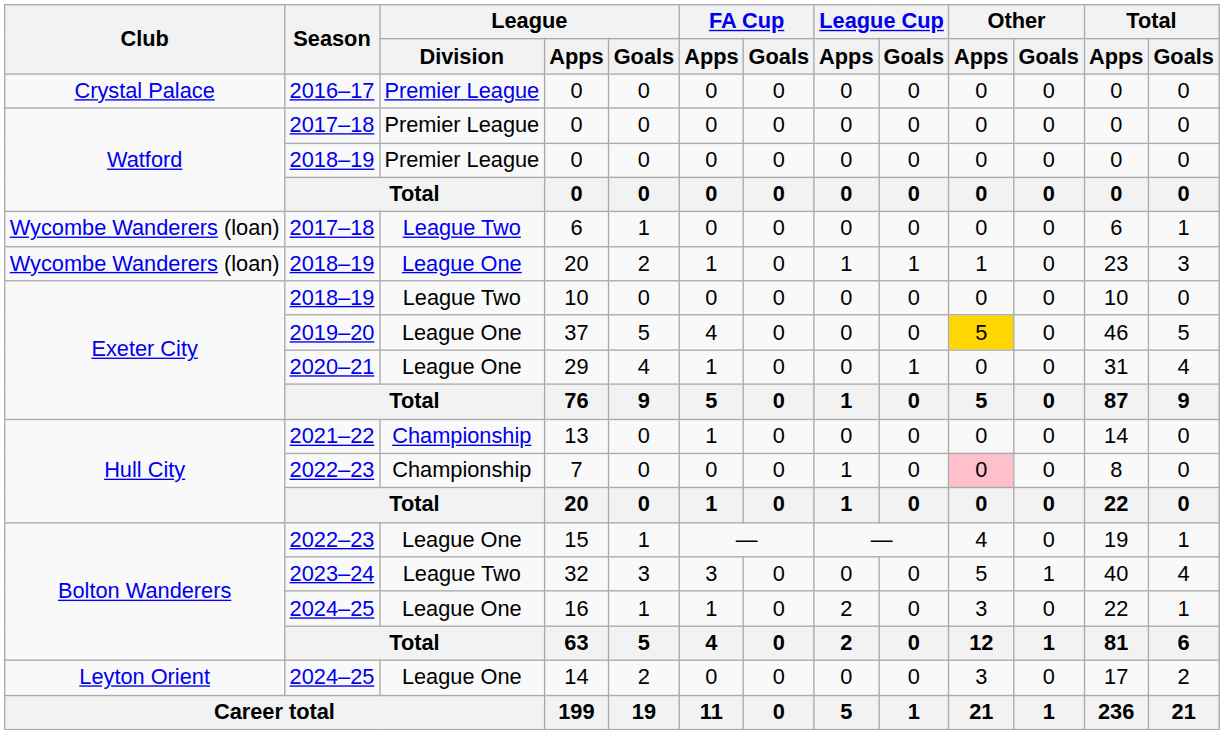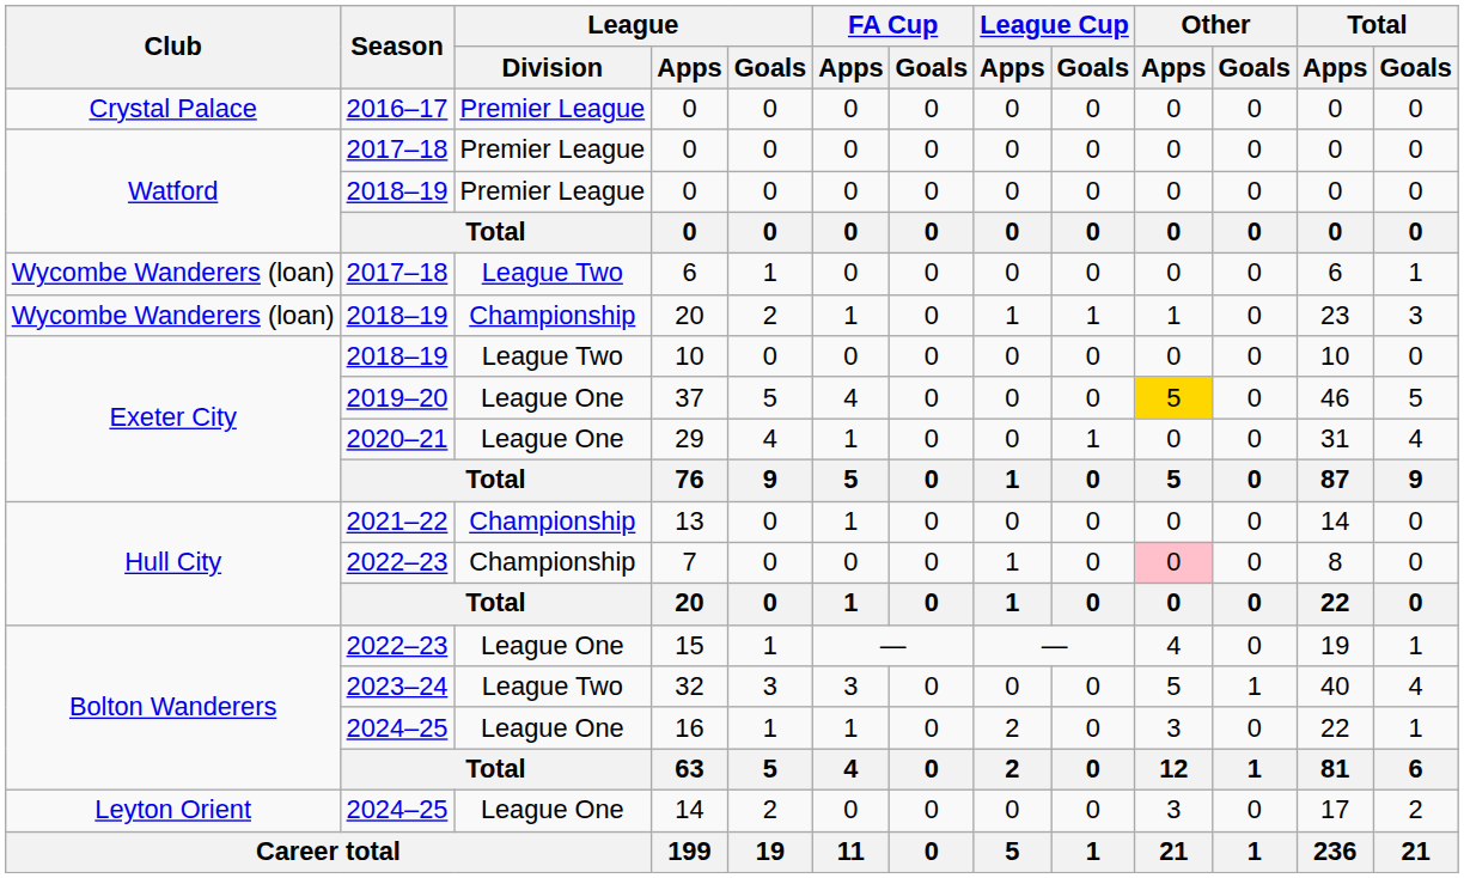 <table class=wikitable style="text-align: center">
 <tr>
 <th rowspan=2>Club</th>
 <th rowspan=2>Season</th>
 <th colspan=3>League</th>
 <th colspan=2><a href='#'>FA Cup</a></th>
 <th colspan=2><a href='#'>League Cup</a></th>
 <th colspan=2>Other</th>
 <th colspan=2>Total</th>
 </tr>
 <tr>
 <th>Division</th>
 <th>Apps</th>
 <th>Goals</th>
 <th>Apps</th>
 <th>Goals</th>
 <th>Apps</th>
 <th>Goals</th>
 <th>Apps</th>
 <th>Goals</th>
 <th>Apps</th>
 <th>Goals</th>
 </tr>
 <tr>
 <td><a href='#'>Crystal Palace</a></td>
 <td><a href='#'>2016–17</a></td>
 <td><a href='#'>Premier League</a></td>
 <td>0</td>
 <td>0</td>
 <td>0</td>
 <td>0</td>
 <td>0</td>
 <td>0</td>
 <td>0</td>
 <td>0</td>
 <td>0</td>
 <td>0</td>
 </tr>
 <tr>
 <td rowspan=3><a href='#'>Watford</a></td>
 <td><a href='#'>2017–18</a></td>
 <td>Premier League</td>
 <td>0</td>
 <td>0</td>
 <td>0</td>
 <td>0</td>
 <td>0</td>
 <td>0</td>
 <td>0</td>
 <td>0</td>
 <td>0</td>
 <td>0</td>
 </tr>
 <tr>
 <td><a href='#'>2018–19</a></td>
 <td>Premier League</td>
 <td>0</td>
 <td>0</td>
 <td>0</td>
 <td>0</td>
 <td>0</td>
 <td>0</td>
 <td>0</td>
 <td>0</td>
 <td>0</td>
 <td>0</td>
 </tr>
 <tr>
 <th colspan=2>Total</th>
 <th>0</th>
 <th>0</th>
 <th>0</th>
 <th>0</th>
 <th>0</th>
 <th>0</th>
 <th>0</th>
 <th>0</th>
 <th>0</th>
 <th>0</th>
 </tr>
 <tr>
 <td><a href='#'>Wycombe Wanderers</a> (loan)</td>
 <td><a href='#'>2017–18</a></td>
 <td><a href='#'>League Two</a></td>
 <td>6</td>
 <td>1</td>
 <td>0</td>
 <td>0</td>
 <td>0</td>
 <td>0</td>
 <td>0</td>
 <td>0</td>
 <td>6</td>
 <td>1</td>
 </tr>
 <tr>
 <td><a href='#'>Wycombe Wanderers</a> (loan)</td>
 <td><a href='#'>2018–19</a></td>
-<td><a href='#'>League One</a></td>
+<td><a href='#'>Championship</a></td>
 <td>20</td>
 <td>2</td>
 <td>1</td>
 <td>0</td>
 <td>1</td>
 <td>1</td>
 <td>1</td>
 <td>0</td>
 <td>23</td>
 <td>3</td>
 </tr>
 <tr>
 <td rowspan=4><a href='#'>Exeter City</a></td>
 <td><a href='#'>2018–19</a></td>
 <td>League Two</td>
 <td>10</td>
 <td>0</td>
 <td>0</td>
 <td>0</td>
 <td>0</td>
 <td>0</td>
 <td>0</td>
 <td>0</td>
 <td>10</td>
 <td>0</td>
 </tr>
 <tr>
 <td><a href='#'>2019–20</a></td>
 <td>League One</td>
 <td>37</td>
 <td>5</td>
 <td>4</td>
 <td>0</td>
 <td>0</td>
 <td>0</td>
 <td style="background: gold;">5</td>
 <td>0</td>
 <td>46</td>
 <td>5</td>
 </tr>
 <tr>
 <td><a href='#'>2020–21</a></td>
 <td>League One</td>
 <td>29</td>
 <td>4</td>
 <td>1</td>
 <td>0</td>
 <td>0</td>
 <td>1</td>
 <td>0</td>
 <td>0</td>
 <td>31</td>
 <td>4</td>
 </tr>
 <tr>
 <th colspan=2>Total</th>
 <th>76</th>
 <th>9</th>
 <th>5</th>
 <th>0</th>
 <th>1</th>
 <th>0</th>
 <th>5</th>
 <th>0</th>
 <th>87</th>
 <th>9</th>
 </tr>
 <tr>
 <td rowspan=3><a href='#'>Hull City</a></td>
 <td><a href='#'>2021–22</a></td>
 <td><a href='#'>Championship</a></td>
 <td>13</td>
 <td>0</td>
 <td>1</td>
 <td>0</td>
 <td>0</td>
 <td>0</td>
 <td>0</td>
 <td>0</td>
 <td>14</td>
 <td>0</td>
 </tr>
 <tr>
 <td><a href='#'>2022–23</a></td>
 <td>Championship</td>
 <td>7</td>
 <td>0</td>
 <td>0</td>
 <td>0</td>
 <td>1</td>
 <td>0</td>
 <td style="background: pink;">0</td>
 <td>0</td>
 <td>8</td>
 <td>0</td>
 </tr>
 <tr>
 <th colspan=2>Total</th>
 <th>20</th>
 <th>0</th>
 <th>1</th>
 <th>0</th>
 <th>1</th>
 <th>0</th>
 <th>0</th>
 <th>0</th>
 <th>22</th>
 <th>0</th>
 </tr>
 <tr>
 <td rowspan="4"><a href='#'>Bolton Wanderers</a></td>
 <td><a href='#'>2022–23</a></td>
 <td>League One</td>
 <td>15</td>
 <td>1</td>
 <td colspan="2">—</td>
 <td colspan="2">—</td>
 <td>4</td>
 <td>0</td>
 <td>19</td>
 <td>1</td>
 </tr>
 <tr>
 <td><a href='#'>2023–24</a></td>
 <td>League Two</td>
 <td>32</td>
 <td>3</td>
 <td>3</td>
 <td>0</td>
 <td>0</td>
 <td>0</td>
 <td>5</td>
 <td>1</td>
 <td>40</td>
 <td>4</td>
 </tr>
 <tr>
 <td><a href='#'>2024–25</a></td>
 <td>League One</td>
 <td>16</td>
 <td>1</td>
 <td>1</td>
 <td>0</td>
 <td>2</td>
 <td>0</td>
 <td>3</td>
 <td>0</td>
 <td>22</td>
 <td>1</td>
 </tr>
 <tr>
 <th colspan=2>Total</th>
 <th>63</th>
 <th>5</th>
 <th>4</th>
 <th>0</th>
 <th>2</th>
 <th>0</th>
 <th>12</th>
 <th>1</th>
 <th>81</th>
 <th>6</th>
 </tr>
 <tr>
 <td><a href='#'>Leyton Orient</a></td>
 <td><a href='#'>2024–25</a></td>
 <td>League One</td>
 <td>14</td>
 <td>2</td>
 <td>0</td>
 <td>0</td>
 <td>0</td>
 <td>0</td>
 <td>3</td>
 <td>0</td>
 <td>17</td>
 <td>2</td>
 </tr>
 <tr>
 <th colspan=3>Career total</th>
 <th>199</th>
 <th>19</th>
 <th>11</th>
 <th>0</th>
 <th>5</th>
 <th>1</th>
 <th>21</th>
 <th>1</th>
 <th>236</th>
 <th>21</th>
 </tr>
 </table>
